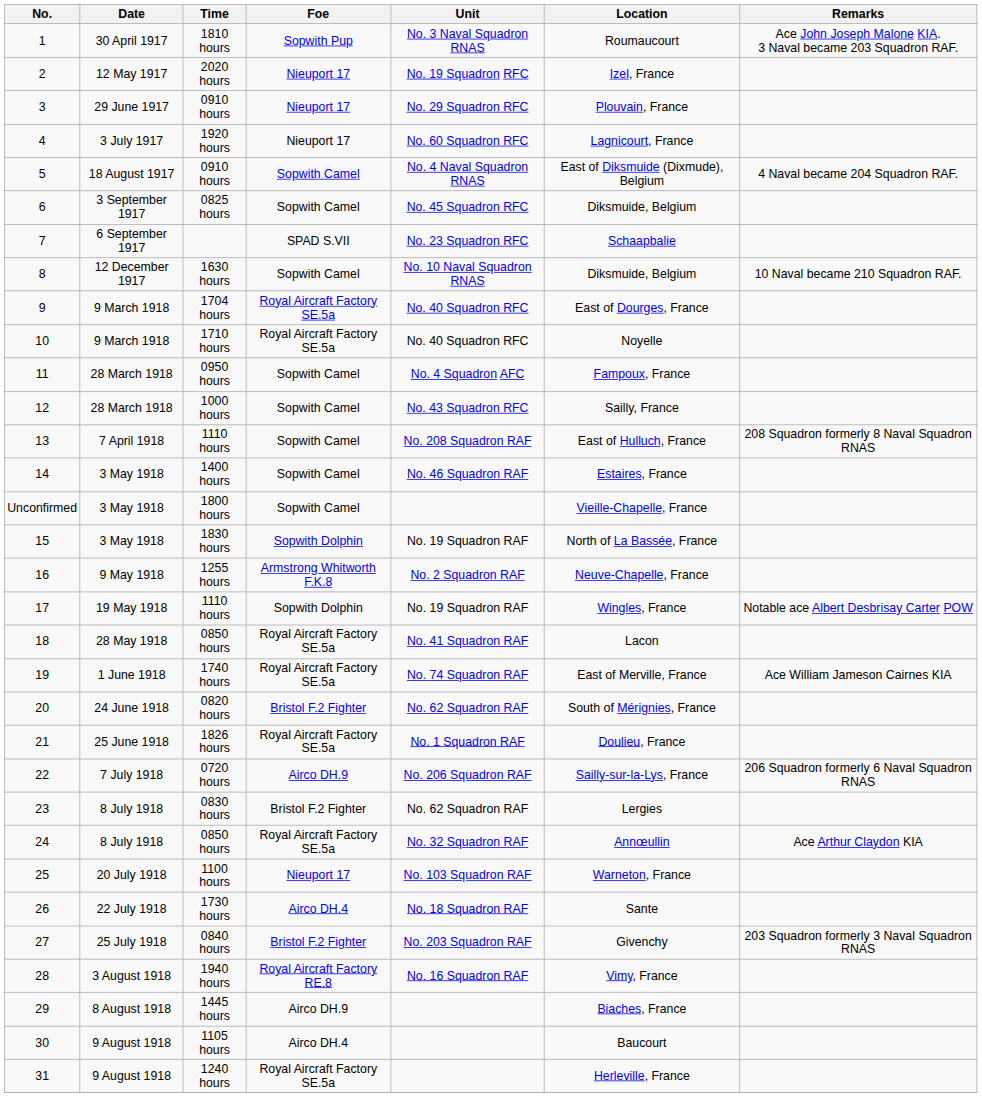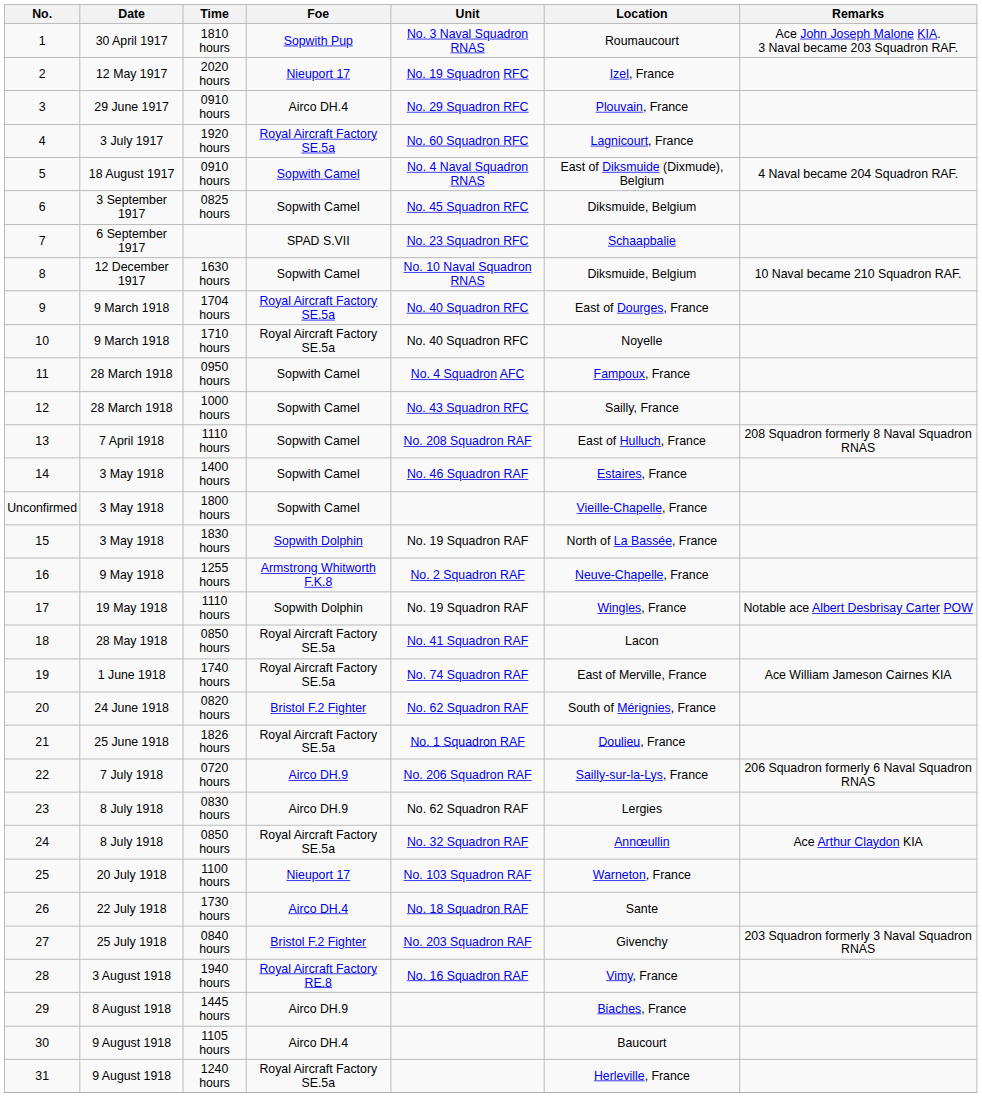 <table class="wikitable" border="1" style="margin: 1em auto 1em auto">
 <tr>
 <th>No.</th>
 <th>Date</th>
 <th>Time</th>
 <th>Foe</th>
 <th>Unit</th>
 <th>Location</th>
 <th>Remarks</th>
 </tr>
 <tr>
 <td align="center">1</td>
 <td align="center">30 April 1917</td>
 <td align="center">1810 hours</td>
 <td align="center"><a href='#'>Sopwith Pup</a></td>
 <td align="center"><a href='#'>No. 3 Naval Squadron</a> <a href='#'>RNAS</a></td>
 <td align="center">Roumaucourt</td>
 <td align="center">Ace <a href='#'>John Joseph Malone</a> <a href='#'>KIA</a>.<br>3 Naval became 203 Squadron RAF.</td>
 </tr>
 <tr>
 <td align="center">2</td>
 <td align="center">12 May 1917</td>
 <td align="center">2020 hours</td>
 <td align="center"><a href='#'>Nieuport 17</a></td>
 <td align="center"><a href='#'>No. 19 Squadron</a> <a href='#'>RFC</a></td>
 <td align="center"><a href='#'>Izel</a>, France</td>
 <td align="center"></td>
 </tr>
 <tr>
 <td align="center">3</td>
 <td align="center">29 June 1917</td>
 <td align="center">0910 hours</td>
-<td align="center"><a href='#'>Nieuport 17</a></td>
+<td align="center">Airco DH.4</td>
 <td align="center"><a href='#'>No. 29 Squadron RFC</a></td>
 <td align="center"><a href='#'>Plouvain</a>, France</td>
 <td align="center"></td>
 </tr>
 <tr>
 <td align="center">4</td>
 <td align="center">3 July 1917</td>
 <td align="center">1920 hours</td>
-<td align="center">Nieuport 17</td>
+<td align="center"><a href='#'>Royal Aircraft Factory SE.5a</a></td>
 <td align="center"><a href='#'>No. 60 Squadron RFC</a></td>
 <td align="center"><a href='#'>Lagnicourt</a>, France</td>
 <td align="center"></td>
 </tr>
 <tr>
 <td align="center">5</td>
 <td align="center">18 August 1917</td>
 <td align="center">0910 hours</td>
 <td align="center"><a href='#'>Sopwith Camel</a></td>
 <td align="center"><a href='#'>No. 4 Naval Squadron RNAS</a></td>
 <td align="center">East of <a href='#'>Diksmuide</a> (Dixmude), Belgium</td>
 <td align="center">4 Naval became 204 Squadron RAF.</td>
 </tr>
 <tr>
 <td align="center">6</td>
 <td align="center">3 September 1917</td>
 <td align="center">0825 hours</td>
 <td align="center">Sopwith Camel</td>
 <td align="center"><a href='#'>No. 45 Squadron RFC</a></td>
 <td align="center">Diksmuide, Belgium</td>
 <td align="center"></td>
 </tr>
 <tr>
 <td align="center">7</td>
 <td align="center">6 September 1917</td>
 <td align="center"></td>
 <td align="center">SPAD S.VII</td>
 <td align="center"><a href='#'>No. 23 Squadron RFC</a></td>
 <td align="center"><a href='#'>Schaapbalie</a></td>
 <td align="center"></td>
 </tr>
 <tr>
 <td align="center">8</td>
 <td align="center">12 December 1917</td>
 <td align="center">1630 hours</td>
 <td align="center">Sopwith Camel</td>
 <td align="center"><a href='#'>No. 10 Naval Squadron RNAS</a></td>
 <td align="center">Diksmuide, Belgium</td>
 <td align="center">10 Naval became 210 Squadron RAF.</td>
 </tr>
 <tr>
 <td align="center">9</td>
 <td align="center">9 March 1918</td>
 <td align="center">1704 hours</td>
 <td align="center"><a href='#'>Royal Aircraft Factory SE.5a</a></td>
 <td align="center"><a href='#'>No. 40 Squadron RFC</a></td>
 <td align="center">East of <a href='#'>Dourges</a>, France</td>
 <td align="center"></td>
 </tr>
 <tr>
 <td align="center">10</td>
 <td align="center">9 March 1918</td>
 <td align="center">1710 hours</td>
 <td align="center">Royal Aircraft Factory SE.5a</td>
 <td align="center">No. 40 Squadron RFC</td>
 <td align="center">Noyelle</td>
 <td align="center"></td>
 </tr>
 <tr>
 <td align="center">11</td>
 <td align="center">28 March 1918</td>
 <td align="center">0950 hours</td>
 <td align="center">Sopwith Camel</td>
 <td align="center"><a href='#'>No. 4 Squadron</a> <a href='#'>AFC</a></td>
 <td align="center"><a href='#'>Fampoux</a>, France</td>
 <td align="center"></td>
 </tr>
 <tr>
 <td align="center">12</td>
 <td align="center">28 March 1918</td>
 <td align="center">1000 hours</td>
 <td align="center">Sopwith Camel</td>
 <td align="center"><a href='#'>No. 43 Squadron RFC</a></td>
 <td align="center">Sailly, France</td>
 <td align="center"></td>
 </tr>
 <tr>
 <td align="center">13</td>
 <td align="center">7 April 1918</td>
 <td align="center">1110 hours</td>
 <td align="center">Sopwith Camel</td>
 <td align="center"><a href='#'>No. 208 Squadron RAF</a></td>
 <td align="center">East of <a href='#'>Hulluch</a>, France</td>
 <td align="center">208 Squadron formerly 8 Naval Squadron RNAS</td>
 </tr>
 <tr>
 <td align="center">14</td>
 <td align="center">3 May 1918</td>
 <td align="center">1400 hours</td>
 <td align="center">Sopwith Camel</td>
 <td align="center"><a href='#'>No. 46 Squadron RAF</a></td>
 <td align="center"><a href='#'>Estaires</a>, France</td>
 <td align="center"></td>
 </tr>
 <tr>
 <td align="center">Unconfirmed</td>
 <td align="center">3 May 1918</td>
 <td align="center">1800 hours</td>
 <td align="center">Sopwith Camel</td>
 <td align="center"></td>
 <td align="center"><a href='#'>Vieille-Chapelle</a>, France</td>
 <td align="center"></td>
 </tr>
 <tr>
 <td align="center">15</td>
 <td align="center">3 May 1918</td>
 <td align="center">1830 hours</td>
 <td align="center"><a href='#'>Sopwith Dolphin</a></td>
 <td align="center">No. 19 Squadron RAF</td>
 <td align="center">North of <a href='#'>La Bassée</a>, France</td>
 <td align="center"></td>
 </tr>
 <tr>
 <td align="center">16</td>
 <td align="center">9 May 1918</td>
 <td align="center">1255 hours</td>
 <td align="center"><a href='#'>Armstrong Whitworth F.K.8</a></td>
 <td align="center"><a href='#'>No. 2 Squadron RAF</a></td>
 <td align="center"><a href='#'>Neuve-Chapelle</a>, France</td>
 <td align="center"></td>
 </tr>
 <tr>
 <td align="center">17</td>
 <td align="center">19 May 1918</td>
 <td align="center">1110 hours</td>
 <td align="center">Sopwith Dolphin</td>
 <td align="center">No. 19 Squadron RAF</td>
 <td align="center"><a href='#'>Wingles</a>, France</td>
 <td align="center">Notable ace <a href='#'>Albert Desbrisay Carter</a> <a href='#'>POW</a></td>
 </tr>
 <tr>
 <td align="center">18</td>
 <td align="center">28 May 1918</td>
 <td align="center">0850 hours</td>
 <td align="center">Royal Aircraft Factory SE.5a</td>
 <td align="center"><a href='#'>No. 41 Squadron RAF</a></td>
 <td align="center">Lacon </td>
 <td align="center"></td>
 </tr>
 <tr>
 <td align="center">19</td>
 <td align="center">1 June 1918</td>
 <td align="center">1740 hours</td>
 <td align="center">Royal Aircraft Factory SE.5a</td>
 <td align="center"><a href='#'>No. 74 Squadron RAF</a></td>
 <td align="center">East of Merville, France</td>
 <td align="center">Ace William Jameson Cairnes KIA</td>
 </tr>
 <tr>
 <td align="center">20</td>
 <td align="center">24 June 1918</td>
 <td align="center">0820 hours</td>
 <td align="center"><a href='#'>Bristol F.2 Fighter</a></td>
 <td align="center"><a href='#'>No. 62 Squadron RAF</a></td>
 <td align="center">South of <a href='#'>Mérignies</a>, France</td>
 <td align="center"></td>
 </tr>
 <tr>
 <td align="center">21</td>
 <td align="center">25 June 1918</td>
 <td align="center">1826 hours</td>
 <td align="center">Royal Aircraft Factory SE.5a</td>
 <td align="center"><a href='#'>No. 1 Squadron RAF</a></td>
 <td align="center"><a href='#'>Doulieu</a>, France</td>
 <td align="center"></td>
 </tr>
 <tr>
 <td align="center">22</td>
 <td align="center">7 July 1918</td>
 <td align="center">0720 hours</td>
 <td align="center"><a href='#'>Airco DH.9</a></td>
 <td align="center"><a href='#'>No. 206 Squadron RAF</a></td>
 <td align="center"><a href='#'>Sailly-sur-la-Lys</a>, France</td>
 <td align="center">206 Squadron formerly 6 Naval Squadron RNAS</td>
 </tr>
 <tr>
 <td align="center">23</td>
 <td align="center">8 July 1918</td>
 <td align="center">0830 hours</td>
-<td align="center">Bristol F.2 Fighter</td>
+<td align="center">Airco DH.9</td>
 <td align="center">No. 62 Squadron RAF</td>
 <td align="center">Lergies </td>
 <td align="center"></td>
 </tr>
 <tr>
 <td align="center">24</td>
 <td align="center">8 July 1918</td>
 <td align="center">0850 hours</td>
 <td align="center">Royal Aircraft Factory SE.5a</td>
 <td align="center"><a href='#'>No. 32 Squadron RAF</a></td>
 <td align="center"><a href='#'>Annœullin</a></td>
 <td align="center">Ace <a href='#'>Arthur Claydon</a> KIA</td>
 </tr>
 <tr>
 <td align="center">25</td>
 <td align="center">20 July 1918</td>
 <td align="center">1100 hours</td>
 <td align="center"><a href='#'>Nieuport 17</a></td>
 <td align="center"><a href='#'>No. 103 Squadron RAF</a></td>
 <td align="center"><a href='#'>Warneton</a>, France</td>
 <td align="center"></td>
 </tr>
 <tr>
 <td align="center">26</td>
 <td align="center">22 July 1918</td>
 <td align="center">1730 hours</td>
 <td align="center"><a href='#'>Airco DH.4</a></td>
 <td align="center"><a href='#'>No. 18 Squadron RAF</a></td>
 <td align="center">Sante </td>
 <td align="center"></td>
 </tr>
 <tr>
 <td align="center">27</td>
 <td align="center">25 July 1918</td>
 <td align="center">0840 hours</td>
 <td align="center"><a href='#'>Bristol F.2 Fighter</a></td>
 <td align="center"><a href='#'>No. 203 Squadron RAF</a></td>
 <td align="center">Givenchy </td>
 <td align="center">203 Squadron formerly 3 Naval Squadron RNAS</td>
 </tr>
 <tr>
 <td align="center">28</td>
 <td align="center">3 August 1918</td>
 <td align="center">1940 hours</td>
 <td align="center"><a href='#'>Royal Aircraft Factory RE.8</a></td>
 <td align="center"><a href='#'>No. 16 Squadron RAF</a></td>
 <td align="center"><a href='#'>Vimy</a>, France</td>
 <td align="center"></td>
 </tr>
 <tr>
 <td align="center">29</td>
 <td align="center">8 August 1918</td>
 <td align="center">1445 hours</td>
 <td align="center">Airco DH.9</td>
 <td align="center"></td>
 <td align="center"><a href='#'>Biaches</a>, France</td>
 <td align="center"></td>
 </tr>
 <tr>
 <td align="center">30</td>
 <td align="center">9 August 1918</td>
 <td align="center">1105 hours</td>
 <td align="center">Airco DH.4</td>
 <td align="center"></td>
 <td align="center">Baucourt</td>
 <td align="center"></td>
 </tr>
 <tr>
 <td align="center">31</td>
 <td align="center">9 August 1918</td>
 <td align="center">1240 hours</td>
 <td align="center">Royal Aircraft Factory SE.5a</td>
 <td align="center"></td>
 <td align="center"><a href='#'>Herleville</a>, France</td>
 <td align="center"></td>
 </tr>
 <tr>
 </tr>
 </table>
